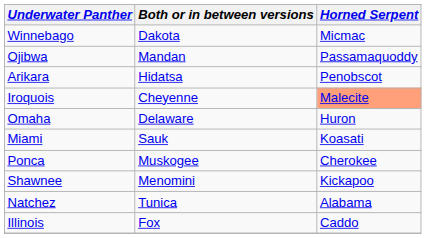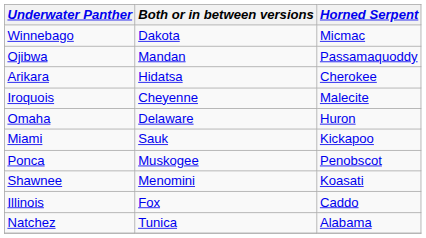 <table class=wikitable>
 <tr>
 <th><em><a href='#'>Underwater Panther</a></em></th>
 <th><em>Both or in between versions</em></th>
 <th><em><a href='#'>Horned Serpent</a></em></th>
 </tr>
 <tr>
 <td rowspan="1"><a href='#'>Winnebago</a></td>
 <td><a href='#'>Dakota</a></td>
 <td><a href='#'>Micmac</a></td>
 </tr>
 <tr>
 <td rowspan="1"><a href='#'>Ojibwa</a></td>
 <td><a href='#'>Mandan</a></td>
 <td><a href='#'>Passamaquoddy</a></td>
 </tr>
 <tr>
 <td rowspan=1><a href='#'>Arikara</a></td>
 <td><a href='#'>Hidatsa</a></td>
-<td><a href='#'>Penobscot</a></td>
+<td><a href='#'>Cherokee</a></td>
 </tr>
 <tr>
 <td rowspan="1"><a href='#'>Iroquois</a></td>
 <td><a href='#'>Cheyenne</a></td>
-<td style="background: lightsalmon;"><a href='#'>Malecite</a></td>
+<td><a href='#'>Malecite</a></td>
 </tr>
 <tr>
 <td rowspan="1"><a href='#'>Omaha</a></td>
 <td><a href='#'>Delaware</a></td>
 <td><a href='#'>Huron</a></td>
 </tr>
 <tr>
 <td rowspan="1"><a href='#'>Miami</a></td>
 <td><a href='#'>Sauk</a></td>
-<td><a href='#'>Koasati</a></td>
+<td><a href='#'>Kickapoo</a></td>
 </tr>
 <tr>
 <td rowspan "1"><a href='#'>Ponca</a></td>
 <td><a href='#'>Muskogee</a></td>
-<td><a href='#'>Cherokee</a></td>
+<td><a href='#'>Penobscot</a></td>
 </tr>
 <tr>
 <td rowspan="1"><a href='#'>Shawnee</a></td>
 <td><a href='#'>Menomini</a></td>
-<td><a href='#'>Kickapoo</a></td>
+<td><a href='#'>Koasati</a></td>
+</tr>
+<tr>
+<td rowspan="1"><a href='#'>Illinois</a></td>
+<td><a href='#'>Fox</a></td>
+<td><a href='#'>Caddo</a></td>
 </tr>
 <tr>
 <td rowspan "1"><a href='#'>Natchez</a></td>
 <td><a href='#'>Tunica</a></td>
 <td><a href='#'>Alabama</a></td>
 </tr>
 <tr>
-<td rowspan="1"><a href='#'>Illinois</a></td>
-<td><a href='#'>Fox</a></td>
-<td><a href='#'>Caddo</a></td>
-</tr>
-<tr>
 </tr>
 </table>
